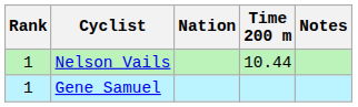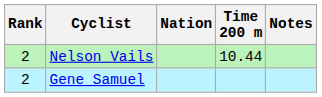 <table class="wikitable sortable" style="text-align:center">
 <tr>
 <th>Rank</th>
 <th>Cyclist</th>
 <th>Nation</th>
 <th>Time<br>200 m</th>
 <th>Notes</th>
 </tr>
 <tr bgcolor=bbf3bb>
-<td>1</td>
+<td>2</td>
 <td align=left><a href='#'>Nelson Vails</a></td>
 <td align=left></td>
 <td>10.44</td>
 <td></td>
 </tr>
 <tr bgcolor=bbf3ff>
-<td>1</td>
+<td>2</td>
 <td align=left><a href='#'>Gene Samuel</a></td>
 <td align=left></td>
 <td></td>
 <td></td>
 </tr>
 </table>
